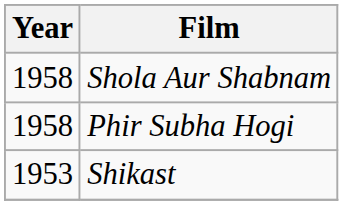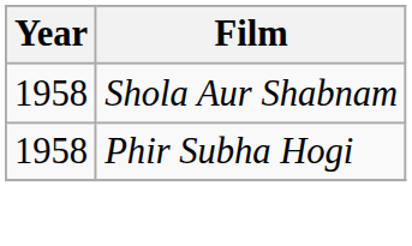 <table class="wikitable sortable">
 <tr>
 <th>Year</th>
 <th>Film</th>
 </tr>
 <tr>
 <td>1958</td>
 <td><em>Shola Aur Shabnam</em></td>
 </tr>
 <tr>
 <td>1958</td>
 <td><em>Phir Subha Hogi</em></td>
 </tr>
 <tr>
-<td>1953</td>
-<td><em>Shikast</em></td>
-</tr>
-<tr>
 </tr>
 </table>
